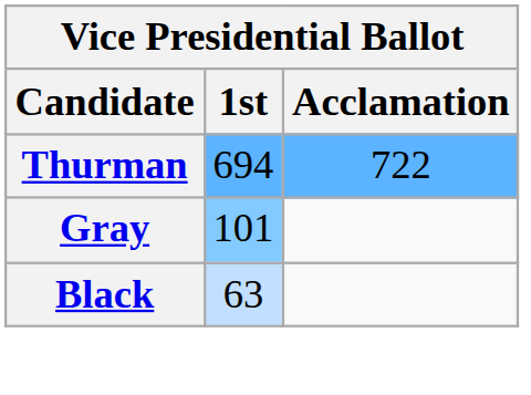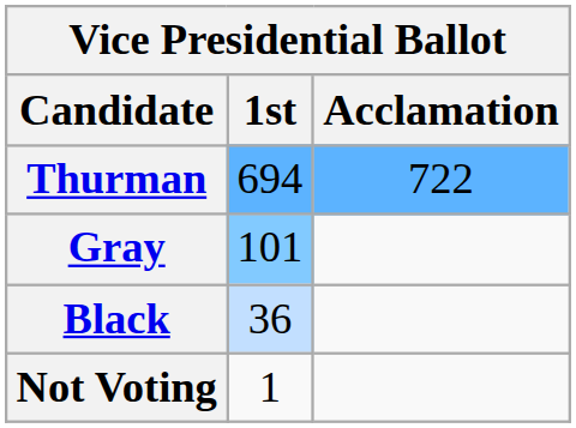 <table class="wikitable sortable" style="text-align:center">
 <tr>
 <th colspan="3"><strong>Vice Presidential Ballot</strong></th>
 </tr>
 <tr>
 <th>Candidate</th>
 <th>1st</th>
 <th>Acclamation</th>
 </tr>
 <tr>
 <th><a href='#'>Thurman</a></th>
 <td style="background:#5cb3ff">694</td>
 <td style="background:#5cb3ff">722</td>
 </tr>
 <tr>
 <th><a href='#'>Gray</a></th>
 <td style="background:#82caff">101</td>
 <td></td>
 </tr>
 <tr>
 <th><a href='#'>Black</a></th>
-<td style="background:#c2dfff">63</td>
+<td style="background:#c2dfff">36</td>
+<td></td>
+</tr>
+<tr>
+<th>Not Voting</th>
+<td>1</td>
 <td></td>
 </tr>
 </table>
